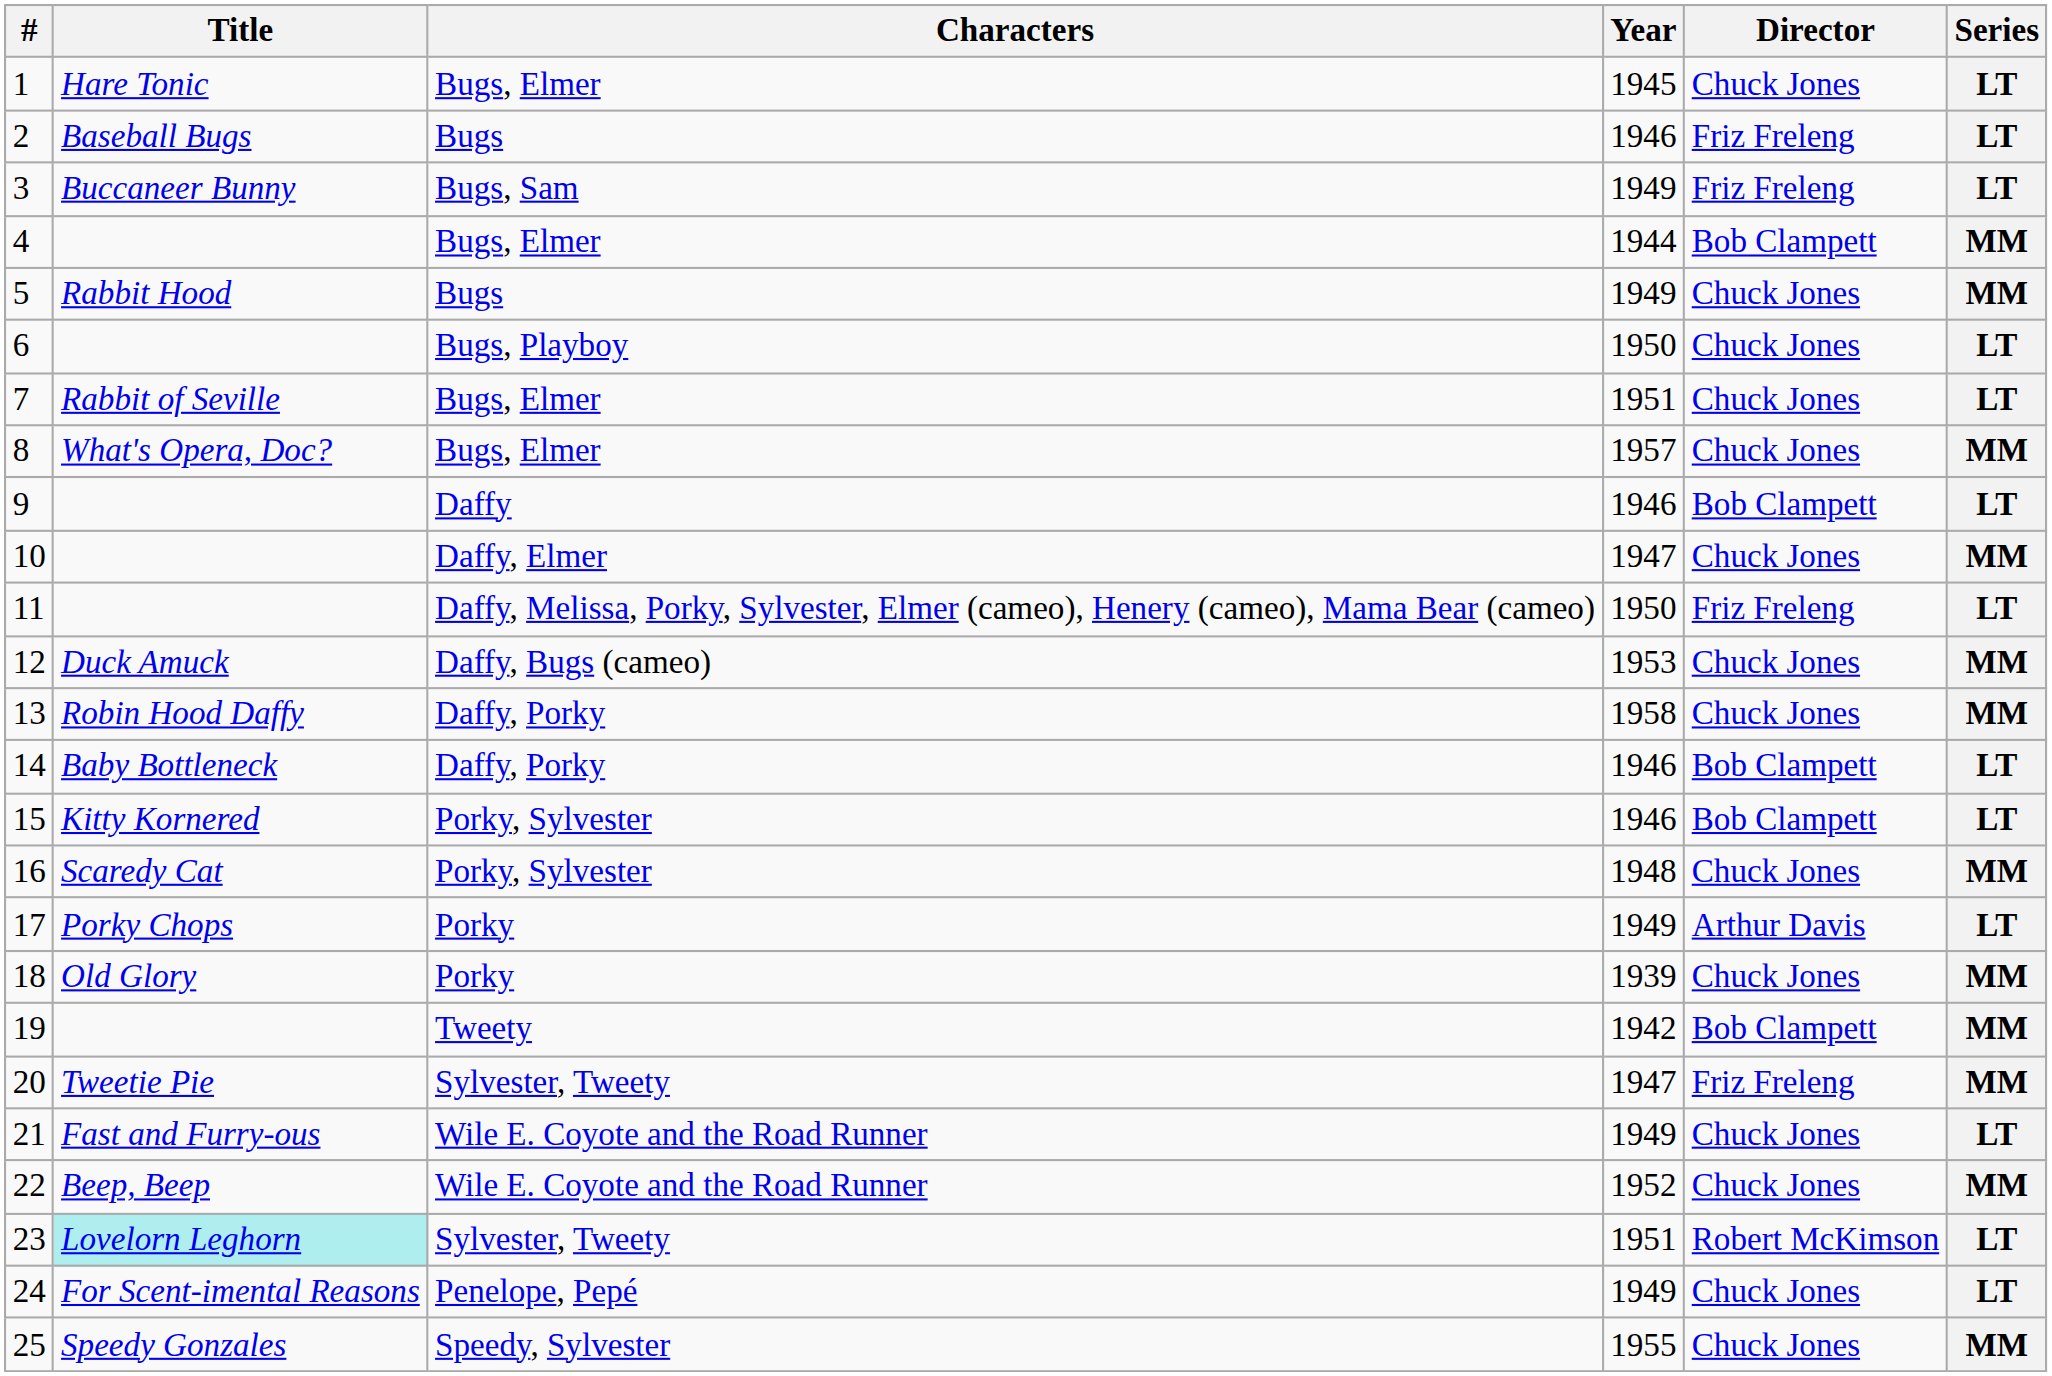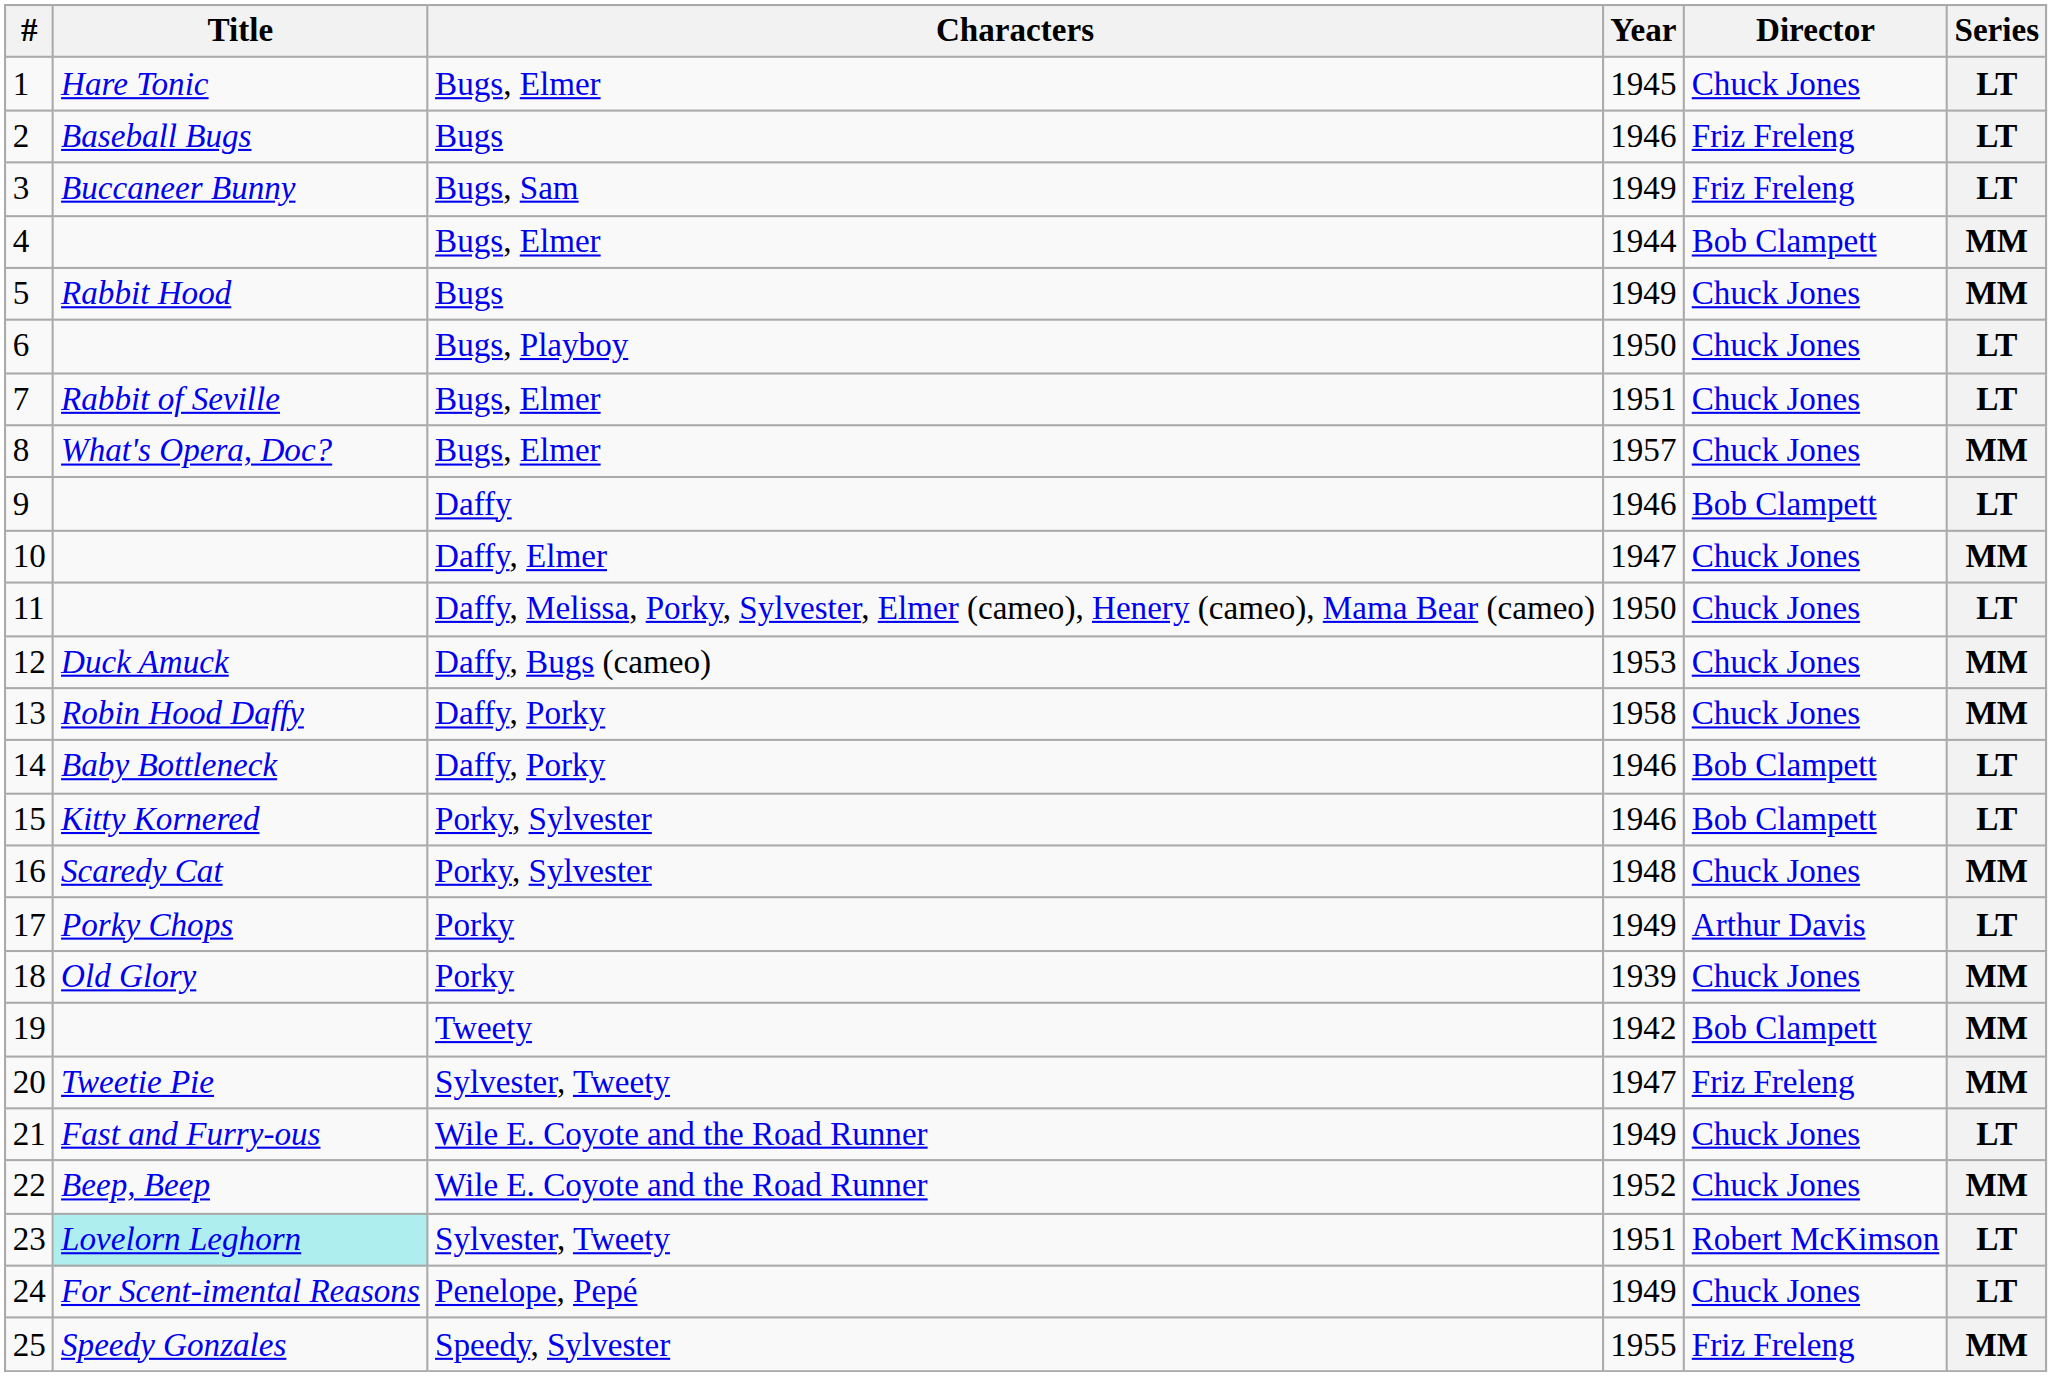 <table class="wikitable sortable">
 <tr>
 <th>#</th>
 <th>Title</th>
 <th>Characters</th>
 <th>Year</th>
 <th>Director</th>
 <th>Series</th>
 </tr>
 <tr>
 <td>1</td>
 <td><em><a href='#'>Hare Tonic</a></em></td>
 <td><a href='#'>Bugs</a>, <a href='#'>Elmer</a></td>
 <td>1945</td>
 <td><a href='#'>Chuck Jones</a></td>
 <th>LT</th>
 </tr>
 <tr>
 <td>2</td>
 <td><em><a href='#'>Baseball Bugs</a></em></td>
 <td><a href='#'>Bugs</a></td>
 <td>1946</td>
 <td><a href='#'>Friz Freleng</a></td>
 <th>LT</th>
 </tr>
 <tr>
 <td>3</td>
 <td><em><a href='#'>Buccaneer Bunny</a></em></td>
 <td><a href='#'>Bugs</a>, <a href='#'>Sam</a></td>
 <td>1949</td>
 <td><a href='#'>Friz Freleng</a></td>
 <th>LT</th>
 </tr>
 <tr>
 <td>4</td>
 <td><em></em></td>
 <td><a href='#'>Bugs</a>, <a href='#'>Elmer</a></td>
 <td>1944</td>
 <td><a href='#'>Bob Clampett</a></td>
 <th>MM</th>
 </tr>
 <tr>
 <td>5</td>
 <td><em><a href='#'>Rabbit Hood</a></em></td>
 <td><a href='#'>Bugs</a></td>
 <td>1949</td>
 <td><a href='#'>Chuck Jones</a></td>
 <th>MM</th>
 </tr>
 <tr>
 <td>6</td>
 <td><em></em></td>
 <td><a href='#'>Bugs</a>, <a href='#'>Playboy</a></td>
 <td>1950</td>
 <td><a href='#'>Chuck Jones</a></td>
 <th>LT</th>
 </tr>
 <tr>
 <td>7</td>
 <td><em><a href='#'>Rabbit of Seville</a></em></td>
 <td><a href='#'>Bugs</a>, <a href='#'>Elmer</a></td>
 <td>1951</td>
 <td><a href='#'>Chuck Jones</a></td>
 <th>LT</th>
 </tr>
 <tr>
 <td>8</td>
 <td><em><a href='#'>What's Opera, Doc?</a></em></td>
 <td><a href='#'>Bugs</a>, <a href='#'>Elmer</a></td>
 <td>1957</td>
 <td><a href='#'>Chuck Jones</a></td>
 <th>MM</th>
 </tr>
 <tr>
 <td>9</td>
 <td><em></em></td>
 <td><a href='#'>Daffy</a></td>
 <td>1946</td>
 <td><a href='#'>Bob Clampett</a></td>
 <th>LT</th>
 </tr>
 <tr>
 <td>10</td>
 <td><em></em></td>
 <td><a href='#'>Daffy</a>, <a href='#'>Elmer</a></td>
 <td>1947</td>
 <td><a href='#'>Chuck Jones</a></td>
 <th>MM</th>
 </tr>
 <tr>
 <td>11</td>
 <td><em></em></td>
 <td><a href='#'>Daffy</a>, <a href='#'>Melissa</a>, <a href='#'>Porky</a>, <a href='#'>Sylvester</a>, <a href='#'>Elmer</a> (cameo), <a href='#'>Henery</a> (cameo), <a href='#'>Mama Bear</a> (cameo)</td>
 <td>1950</td>
-<td><a href='#'>Friz Freleng</a></td>
+<td><a href='#'>Chuck Jones</a></td>
 <th>LT</th>
 </tr>
 <tr>
 <td>12</td>
 <td><em><a href='#'>Duck Amuck</a></em></td>
 <td><a href='#'>Daffy</a>, <a href='#'>Bugs</a> (cameo)</td>
 <td>1953</td>
 <td><a href='#'>Chuck Jones</a></td>
 <th>MM</th>
 </tr>
 <tr>
 <td>13</td>
 <td><em><a href='#'>Robin Hood Daffy</a></em></td>
 <td><a href='#'>Daffy</a>, <a href='#'>Porky</a></td>
 <td>1958</td>
 <td><a href='#'>Chuck Jones</a></td>
 <th>MM</th>
 </tr>
 <tr>
 <td>14</td>
 <td><em><a href='#'>Baby Bottleneck</a></em></td>
 <td><a href='#'>Daffy</a>, <a href='#'>Porky</a></td>
 <td>1946</td>
 <td><a href='#'>Bob Clampett</a></td>
 <th>LT</th>
 </tr>
 <tr>
 <td>15</td>
 <td><em><a href='#'>Kitty Kornered</a></em></td>
 <td><a href='#'>Porky</a>, <a href='#'>Sylvester</a></td>
 <td>1946</td>
 <td><a href='#'>Bob Clampett</a></td>
 <th>LT</th>
 </tr>
 <tr>
 <td>16</td>
 <td><em><a href='#'>Scaredy Cat</a></em></td>
 <td><a href='#'>Porky</a>, <a href='#'>Sylvester</a></td>
 <td>1948</td>
 <td><a href='#'>Chuck Jones</a></td>
 <th>MM</th>
 </tr>
 <tr>
 <td>17</td>
 <td><em><a href='#'>Porky Chops</a></em></td>
 <td><a href='#'>Porky</a></td>
 <td>1949</td>
 <td><a href='#'>Arthur Davis</a></td>
 <th>LT</th>
 </tr>
 <tr>
 <td>18</td>
 <td><em><a href='#'>Old Glory</a></em></td>
 <td><a href='#'>Porky</a></td>
 <td>1939</td>
 <td><a href='#'>Chuck Jones</a></td>
 <th>MM</th>
 </tr>
 <tr>
 <td>19</td>
 <td><em></em></td>
 <td><a href='#'>Tweety</a></td>
 <td>1942</td>
 <td><a href='#'>Bob Clampett</a></td>
 <th>MM</th>
 </tr>
 <tr>
 <td>20</td>
 <td><em><a href='#'>Tweetie Pie</a></em></td>
 <td><a href='#'>Sylvester</a>, <a href='#'>Tweety</a></td>
 <td>1947</td>
 <td><a href='#'>Friz Freleng</a></td>
 <th>MM</th>
 </tr>
 <tr>
 <td>21</td>
 <td><em><a href='#'>Fast and Furry-ous</a></em></td>
 <td><a href='#'>Wile E. Coyote and the Road Runner</a></td>
 <td>1949</td>
 <td><a href='#'>Chuck Jones</a></td>
 <th>LT</th>
 </tr>
 <tr>
 <td>22</td>
 <td><em><a href='#'>Beep, Beep</a></em></td>
 <td><a href='#'>Wile E. Coyote and the Road Runner</a></td>
 <td>1952</td>
 <td><a href='#'>Chuck Jones</a></td>
 <th>MM</th>
 </tr>
 <tr>
 <td>23</td>
 <td style="background: paleturquoise;"><em><a href='#'>Lovelorn Leghorn</a></em></td>
 <td><a href='#'>Sylvester</a>, <a href='#'>Tweety</a></td>
 <td>1951</td>
 <td><a href='#'>Robert McKimson</a></td>
 <th>LT</th>
 </tr>
 <tr>
 <td>24</td>
 <td><em><a href='#'>For Scent-imental Reasons</a></em></td>
 <td><a href='#'>Penelope</a>, <a href='#'>Pepé</a></td>
 <td>1949</td>
 <td><a href='#'>Chuck Jones</a></td>
 <th>LT</th>
 </tr>
 <tr>
 <td>25</td>
 <td><em><a href='#'>Speedy Gonzales</a></em></td>
 <td><a href='#'>Speedy</a>, <a href='#'>Sylvester</a></td>
 <td>1955</td>
-<td><a href='#'>Chuck Jones</a></td>
+<td><a href='#'>Friz Freleng</a></td>
 <th>MM</th>
 </tr>
 </table>
